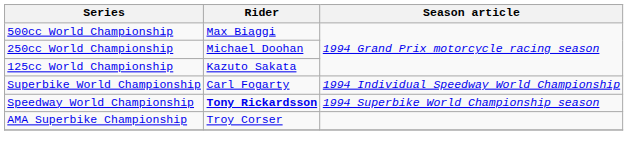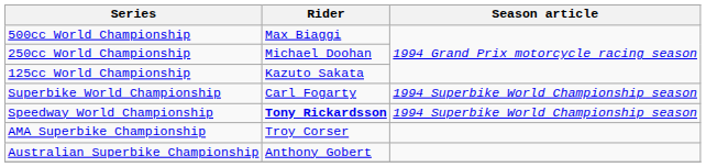 <table class="wikitable" style="font-size: 87%;">
 <tr>
 <th>Series</th>
 <th>Rider</th>
 <th>Season article</th>
 </tr>
 <tr>
 <td><a href='#'>500cc World Championship</a></td>
 <td> <a href='#'>Max Biaggi</a></td>
 <td rowspan=3><em><a href='#'>1994 Grand Prix motorcycle racing season</a></em></td>
 </tr>
 <tr>
 <td><a href='#'>250cc World Championship</a></td>
 <td> <a href='#'>Michael Doohan</a></td>
 </tr>
 <tr>
 <td><a href='#'>125cc World Championship</a></td>
 <td> <a href='#'>Kazuto Sakata</a></td>
 </tr>
 <tr>
 <td><a href='#'>Superbike World Championship</a></td>
 <td> <a href='#'>Carl Fogarty</a></td>
-<td><em><a href='#'>1994 Individual Speedway World Championship</a></em></td>
+<td><em><a href='#'>1994 Superbike World Championship season</a></em></td>
 </tr>
 <tr>
 <td><a href='#'>Speedway World Championship</a></td>
 <td><strong> <a href='#'>Tony Rickardsson</a></strong></td>
 <td><em><a href='#'>1994 Superbike World Championship season</a></em></td>
 </tr>
 <tr>
 <td><a href='#'>AMA Superbike Championship</a></td>
 <td> <a href='#'>Troy Corser</a></td>
 <td></td>
 </tr>
 <tr>
+<td><a href='#'>Australian Superbike Championship</a></td>
+<td> <a href='#'>Anthony Gobert</a></td>
+<td></td>
+</tr>
+<tr>
 </tr>
 </table>
